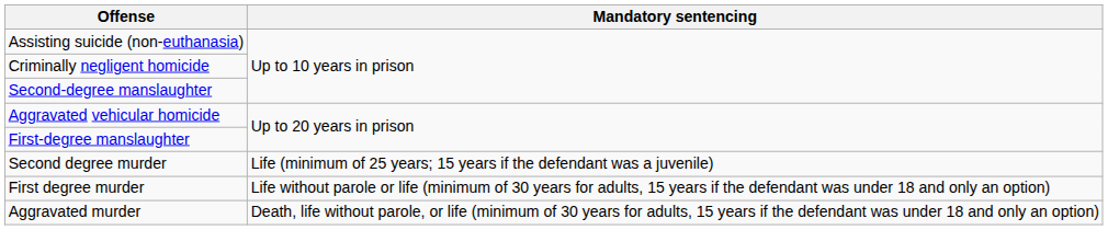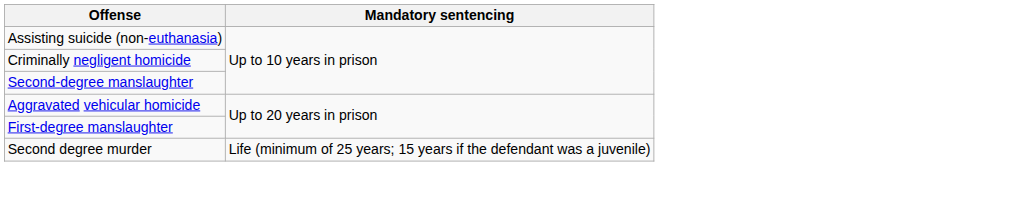 <table class="wikitable">
 <tr>
 <th>Offense</th>
 <th>Mandatory sentencing</th>
 </tr>
 <tr>
 <td>Assisting suicide (non-<a href='#'>euthanasia</a>)</td>
 <td rowspan="3">Up to 10 years in prison</td>
 </tr>
 <tr>
 <td>Criminally <a href='#'>negligent homicide</a></td>
 </tr>
 <tr>
 <td><a href='#'>Second-degree manslaughter</a></td>
 </tr>
 <tr>
 <td><a href='#'>Aggravated</a> <a href='#'>vehicular homicide</a></td>
 <td rowspan="2">Up to 20 years in prison</td>
 </tr>
 <tr>
 <td><a href='#'>First-degree manslaughter</a></td>
 </tr>
 <tr>
 <td>Second degree murder</td>
 <td>Life (minimum of 25 years; 15 years if the defendant was a juvenile)</td>
 </tr>
-<tr>
-<td>First degree murder</td>
-<td>Life without parole or life (minimum of 30 years for adults, 15 years if the defendant was under 18 and only an option)</td>
-</tr>
-<tr>
-<td>Aggravated murder</td>
-<td>Death, life without parole, or life (minimum of 30 years for adults, 15 years if the defendant was under 18 and only an option)</td>
-</tr>
 </table>
